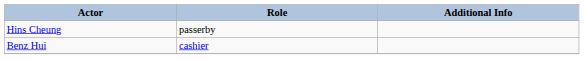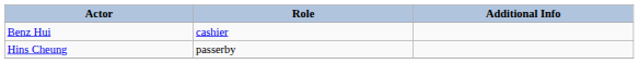 <table class="wikitable" width="70%">
 <tr>
 <th style="background:#b0c4de;" width="30%">Actor</th>
 <th style="background:#b0c4de;" width="35%">Role</th>
 <th style="background:#b0c4de;" width="35%">Additional Info</th>
 </tr>
 <tr>
+<td><a href='#'>Benz Hui</a></td>
+<td><a href='#'>cashier</a></td>
+<td></td>
+</tr>
+<tr>
 <td><a href='#'>Hins Cheung</a></td>
 <td>passerby</td>
 <td></td>
 </tr>
 <tr>
-<td><a href='#'>Benz Hui</a></td>
-<td><a href='#'>cashier</a></td>
-<td></td>
-</tr>
-<tr>
 </tr>
 </table>
